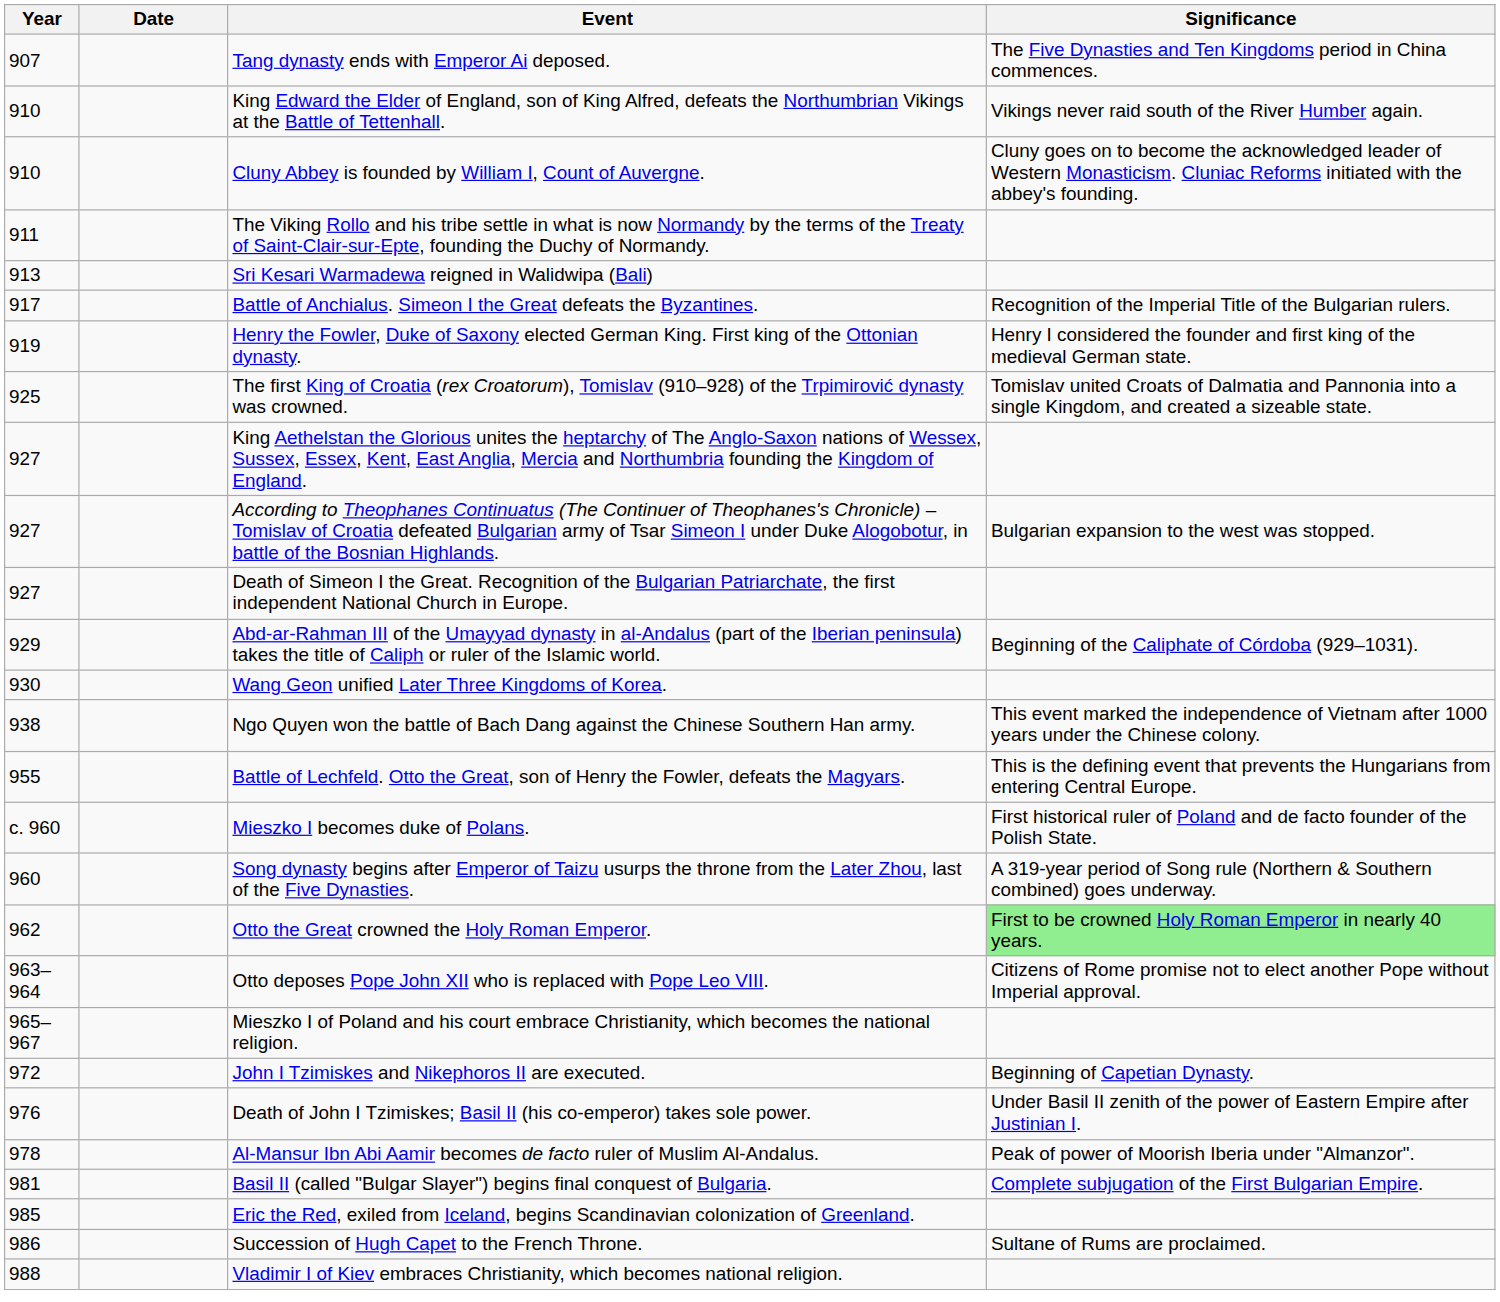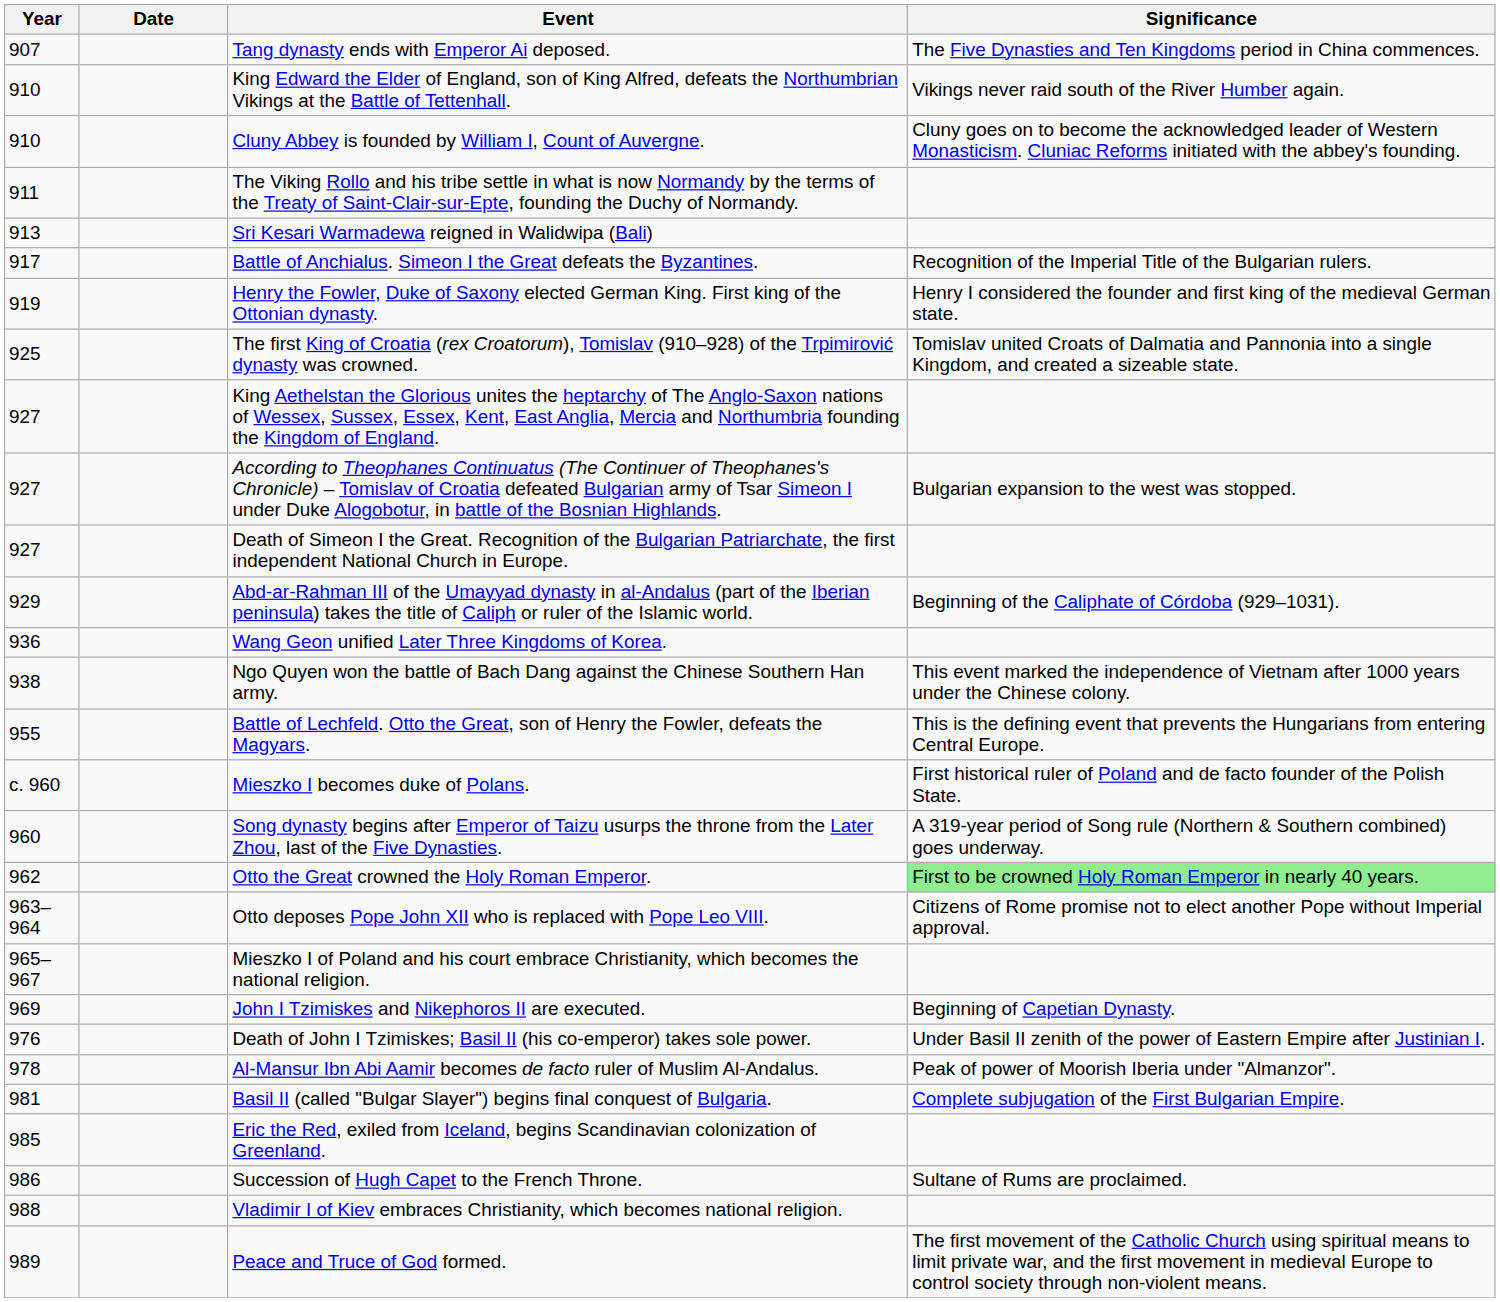 <table class="wikitable" style="width:100%;">
 <tr>
 <th style="width:5%">Year</th>
 <th style="width:10%">Date</th>
 <th>Event</th>
 <th>Significance</th>
 </tr>
 <tr>
 <td>907</td>
 <td></td>
 <td><a href='#'>Tang dynasty</a> ends with <a href='#'>Emperor Ai</a> deposed.</td>
 <td>The <a href='#'>Five Dynasties and Ten Kingdoms</a> period in China commences.</td>
 </tr>
 <tr>
 <td>910</td>
 <td></td>
 <td>King <a href='#'>Edward the Elder</a> of England, son of King Alfred, defeats the <a href='#'>Northumbrian</a> Vikings at the <a href='#'>Battle of Tettenhall</a>.</td>
 <td>Vikings never raid south of the River <a href='#'>Humber</a> again.</td>
 </tr>
 <tr>
 <td>910</td>
 <td></td>
 <td><a href='#'>Cluny Abbey</a> is founded by <a href='#'>William I</a>, <a href='#'>Count of Auvergne</a>.</td>
 <td>Cluny goes on to become the acknowledged leader of Western <a href='#'>Monasticism</a>. <a href='#'>Cluniac Reforms</a> initiated with the abbey's founding.</td>
 </tr>
 <tr>
 <td>911</td>
 <td></td>
 <td>The Viking <a href='#'>Rollo</a> and his tribe settle in what is now <a href='#'>Normandy</a> by the terms of the <a href='#'>Treaty of Saint-Clair-sur-Epte</a>, founding the Duchy of Normandy.</td>
 <td></td>
 </tr>
 <tr>
 <td>913</td>
 <td></td>
 <td><a href='#'>Sri Kesari Warmadewa</a> reigned in Walidwipa (<a href='#'>Bali</a>)</td>
 <td></td>
 </tr>
 <tr>
 <td>917</td>
 <td></td>
 <td><a href='#'>Battle of Anchialus</a>. <a href='#'>Simeon I the Great</a> defeats the <a href='#'>Byzantines</a>.</td>
 <td>Recognition of the Imperial Title of the Bulgarian rulers.</td>
 </tr>
 <tr>
 <td>919</td>
 <td></td>
 <td><a href='#'>Henry the Fowler</a>, <a href='#'>Duke of Saxony</a> elected German King.  First king of the <a href='#'>Ottonian dynasty</a>.</td>
 <td>Henry I considered the founder and first king of the medieval German state.</td>
 </tr>
 <tr>
 <td>925</td>
 <td></td>
 <td>The first <a href='#'>King of Croatia</a> (<em>rex Croatorum</em>), <a href='#'>Tomislav</a> (910–928) of the <a href='#'>Trpimirović dynasty</a> was crowned.</td>
 <td>Tomislav united Croats of Dalmatia and Pannonia into a single Kingdom, and created a sizeable state.</td>
 </tr>
 <tr>
 <td>927</td>
 <td></td>
 <td>King <a href='#'>Aethelstan the Glorious</a> unites the <a href='#'>heptarchy</a> of The <a href='#'>Anglo-Saxon</a>  nations of <a href='#'>Wessex</a>, <a href='#'>Sussex</a>, <a href='#'>Essex</a>, <a href='#'>Kent</a>, <a href='#'>East Anglia</a>, <a href='#'>Mercia</a> and <a href='#'>Northumbria</a> founding the <a href='#'>Kingdom of England</a>.</td>
 </tr>
 <tr>
 <td>927</td>
 <td></td>
 <td><em>According to <a href='#'>Theophanes Continuatus</a> (The Continuer of Theophanes's Chronicle)</em> – <a href='#'>Tomislav of Croatia</a> defeated <a href='#'>Bulgarian</a> army of Tsar <a href='#'>Simeon I</a> under Duke <a href='#'>Alogobotur</a>, in <a href='#'>battle of the Bosnian Highlands</a>.</td>
 <td>Bulgarian expansion to the west was stopped.</td>
 </tr>
 <tr>
 <td>927</td>
 <td></td>
 <td>Death of Simeon I the Great. Recognition of the <a href='#'>Bulgarian Patriarchate</a>, the first independent National Church in Europe.</td>
 <td></td>
 </tr>
 <tr>
 <td>929</td>
 <td></td>
 <td><a href='#'>Abd-ar-Rahman III</a> of the <a href='#'>Umayyad dynasty</a> in <a href='#'>al-Andalus</a> (part of the <a href='#'>Iberian peninsula</a>) takes the title of <a href='#'>Caliph</a> or ruler of the Islamic world.</td>
 <td>Beginning of the <a href='#'>Caliphate of Córdoba</a> (929–1031).</td>
 </tr>
 <tr>
-<td>930</td>
+<td>936</td>
 <td></td>
 <td><a href='#'>Wang Geon</a> unified <a href='#'>Later Three Kingdoms of Korea</a>.</td>
 <td></td>
 </tr>
 <tr>
 <td>938</td>
 <td></td>
 <td>Ngo Quyen won the battle of Bach Dang against the Chinese Southern Han army.</td>
 <td>This event marked the independence of Vietnam after 1000 years under the Chinese colony.</td>
 </tr>
 <tr>
 <td>955</td>
 <td></td>
 <td><a href='#'>Battle of Lechfeld</a>. <a href='#'>Otto the Great</a>, son of Henry the Fowler, defeats the <a href='#'>Magyars</a>.</td>
 <td>This is the defining event that prevents the Hungarians from entering Central Europe.</td>
 </tr>
 <tr>
 <td>c. 960</td>
 <td></td>
 <td><a href='#'>Mieszko I</a> becomes duke of <a href='#'>Polans</a>.</td>
 <td>First historical ruler of <a href='#'>Poland</a> and de facto founder of the Polish State.</td>
 </tr>
 <tr>
 <td>960</td>
 <td></td>
 <td><a href='#'>Song dynasty</a> begins after <a href='#'>Emperor of Taizu</a> usurps the throne from the <a href='#'>Later Zhou</a>, last of the <a href='#'>Five Dynasties</a>.</td>
 <td>A 319-year period of Song rule (Northern & Southern combined) goes underway.</td>
 </tr>
 <tr>
 <td>962</td>
 <td></td>
 <td><a href='#'>Otto the Great</a> crowned the <a href='#'>Holy Roman Emperor</a>.</td>
 <td style="background: lightgreen;">First to be crowned <a href='#'>Holy Roman Emperor</a> in nearly 40 years.</td>
 </tr>
 <tr>
 <td>963–964</td>
 <td></td>
 <td>Otto deposes <a href='#'>Pope John XII</a> who is replaced with <a href='#'>Pope Leo VIII</a>.</td>
 <td>Citizens of Rome promise not to elect another Pope without Imperial approval.</td>
 </tr>
 <tr>
 <td>965–967</td>
 <td></td>
 <td>Mieszko I of Poland and his court embrace Christianity, which becomes the national religion.</td>
 </tr>
 <tr>
-<td>972</td>
+<td>969</td>
 <td></td>
 <td><a href='#'>John I Tzimiskes</a> and <a href='#'>Nikephoros II</a> are executed.</td>
 <td>Beginning of <a href='#'>Capetian Dynasty</a>.</td>
 </tr>
 <tr>
 <td>976</td>
 <td></td>
 <td>Death of John I Tzimiskes; <a href='#'>Basil II</a> (his co-emperor) takes sole power.</td>
 <td>Under Basil II zenith of the power of Eastern Empire after <a href='#'>Justinian I</a>.</td>
 </tr>
 <tr>
 <td>978</td>
 <td></td>
 <td><a href='#'>Al-Mansur Ibn Abi Aamir</a> becomes <em>de facto</em> ruler of Muslim Al-Andalus.</td>
 <td>Peak of power of Moorish Iberia under "Almanzor".</td>
 </tr>
 <tr>
 <td>981</td>
 <td></td>
 <td><a href='#'>Basil II</a> (called "Bulgar Slayer") begins final conquest of <a href='#'>Bulgaria</a>.</td>
 <td><a href='#'>Complete subjugation</a> of the <a href='#'>First Bulgarian Empire</a>.</td>
 </tr>
 <tr>
 <td>985</td>
 <td></td>
 <td><a href='#'>Eric the Red</a>, exiled from <a href='#'>Iceland</a>, begins Scandinavian colonization of <a href='#'>Greenland</a>.</td>
 </tr>
 <tr>
 <td>986</td>
 <td></td>
 <td>Succession of <a href='#'>Hugh Capet</a> to the French Throne.</td>
 <td>Sultane of Rums are proclaimed.</td>
 </tr>
 <tr>
 <td>988</td>
 <td></td>
 <td><a href='#'>Vladimir I of Kiev</a> embraces Christianity, which becomes national religion.</td>
 </tr>
+<tr>
+<td>989</td>
+<td></td>
+<td><a href='#'>Peace and Truce of God</a> formed.</td>
+<td>The first movement of the <a href='#'>Catholic Church</a> using spiritual means to limit private war, and the first movement in medieval Europe to control society through non-violent means.</td>
+</tr>
 </table>
